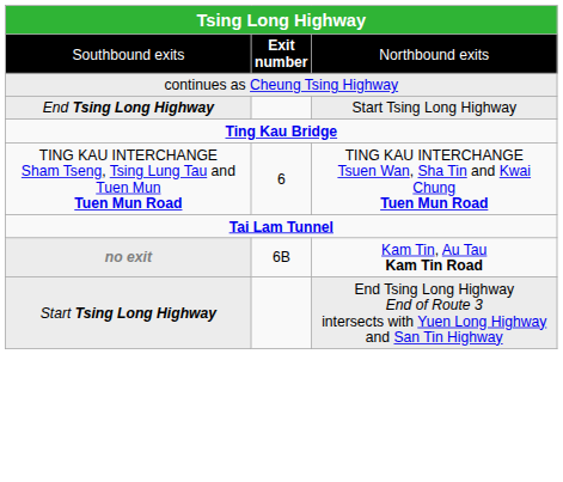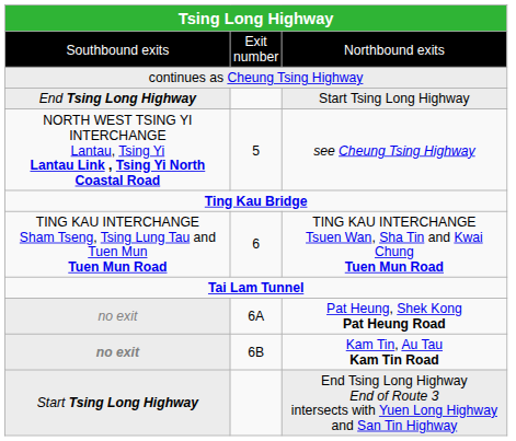 <table border=1 cellpadding=2 style="margin-left:1em; margin-bottom: 1em; color: black; border-collapse: collapse; font-size: 95%;" class="wikitable">
 <tr align="center" style="background:#2FB435; color: white;font-size:120%;">
 <td colspan="3"><strong>Tsing Long Highway</strong> </td>
 </tr>
 <tr align="center" style="background:#000000; color:white;">
 <td width="250px">Southbound exits</td>
-<td width="50px"><strong>Exit number</strong></td>
+<td width="50px">Exit number</td>
 <td width="250px">Northbound exits</td>
 </tr>
 <tr align="center">
 <td colspan="3" style="background: #ececec; color: black;" class="table-na"> continues as <a href='#'>Cheung Tsing Highway</a></td>
 </tr>
 <tr align="center">
 <td style="background: #ececec; color: black;" class="table-na"><em>End <strong>Tsing Long Highway<strong><em> </td>
 <td></td>
 <td style="background: #ececec; color: black;" class="table-na"></em>Start </strong>Tsing Long Highway</em></strong> </td>
+</tr>
+<tr align="center">
+<td>NORTH WEST TSING YI INTERCHANGE<br><a href='#'>Lantau</a>, <a href='#'>Tsing Yi</a><br><strong><a href='#'>Lantau Link</a> , <a href='#'>Tsing Yi North Coastal Road</a></strong></td>
+<td>5</td>
+<td><em>see <a href='#'>Cheung Tsing Highway</a></em></td>
 </tr>
 <tr align="center">
 <td colspan="3"><strong><a href='#'>Ting Kau Bridge</a></strong></td>
 </tr>
 <tr align="center">
 <td>TING KAU INTERCHANGE<br><a href='#'>Sham Tseng</a>, <a href='#'>Tsing Lung Tau</a> and <a href='#'>Tuen Mun</a><br><strong><a href='#'>Tuen Mun Road</a></strong> </td>
 <td>6</td>
 <td>TING KAU INTERCHANGE<br><a href='#'>Tsuen Wan</a>, <a href='#'>Sha Tin</a> and <a href='#'>Kwai Chung</a><br><strong><a href='#'>Tuen Mun Road</a></strong> </td>
 </tr>
 <tr align="center">
 <td colspan="3"><strong><a href='#'>Tai Lam Tunnel</a></strong></td>
 </tr>
 <tr align="center">
+<td style="background: #ececec; color: grey;" class="table-na"><em>no exit</em></td>
+<td>6A</td>
+<td><a href='#'>Pat Heung</a>, <a href='#'>Shek Kong</a><br><strong>Pat Heung Road</strong></td>
+</tr>
+<tr align="center">
 <td style="background: #ececec; color: grey;" class="table-na"><strong><em>no exit</em></strong></td>
 <td>6B</td>
 <td><a href='#'>Kam Tin</a>, <a href='#'>Au Tau</a><br><strong>Kam Tin Road</strong></td>
 </tr>
 <tr align="center">
 <td style="background: #ececec; color: black;" class="table-na"><em>Start <strong>Tsing Long Highway<strong><em> </td>
 <td></td>
 <td style="background: #ececec; color: black;" class="table-na"></em>End </strong>Tsing Long Highway</em></strong> <br><em>End of Route 3</em><br>intersects with <a href='#'>Yuen Long Highway</a>  and <a href='#'>San Tin Highway</a> </td>
 </tr>
 </table>
